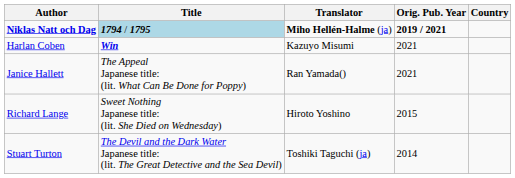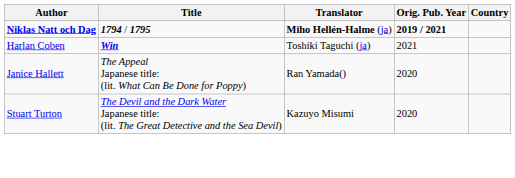 <table class="wikitable">
 <tr>
 <th>Author</th>
 <th>Title</th>
 <th>Translator</th>
 <th>Orig. Pub. Year</th>
 <th>Country</th>
 </tr>
 <tr>
 <td><strong><a href='#'>Niklas Natt och Dag</a></strong></td>
-<td style="background: lightblue;"><strong><em>1794</em></strong> / <strong><em>1795</em></strong></td>
+<td><strong><em>1794</em></strong> / <strong><em>1795</em></strong></td>
 <td><strong>Miho Hellén-Halme</strong> (<a href='#'>ja</a>)</td>
 <td><strong>2019 / 2021</strong></td>
 <td><strong></strong></td>
 </tr>
 <tr>
 <td><a href='#'>Harlan Coben</a></td>
 <td><strong><em><a href='#'>Win</a></em><br></strong></td>
-<td>Kazuyo Misumi</td>
+<td>Toshiki Taguchi (<a href='#'>ja</a>)</td>
 <td>2021</td>
 <td></td>
 </tr>
 <tr>
 <td><a href='#'>Janice Hallett</a></td>
 <td><em>The Appeal</em><br>Japanese title: <br>(lit. <em>What Can Be Done for Poppy</em>)</td>
 <td>Ran Yamada()</td>
-<td>2021</td>
-<td></td>
-</tr>
-<tr>
-<td><a href='#'>Richard Lange</a></td>
-<td><em>Sweet Nothing</em><br>Japanese title: <br>(lit. <em>She Died on Wednesday</em>)</td>
-<td>Hiroto Yoshino</td>
-<td>2015</td>
+<td>2020</td>
 <td></td>
 </tr>
 <tr>
 <td><a href='#'>Stuart Turton</a></td>
 <td><em><a href='#'>The Devil and the Dark Water</a></em><br>Japanese title: <br>(lit. <em>The Great Detective and the Sea Devil</em>)</td>
-<td>Toshiki Taguchi (<a href='#'>ja</a>)</td>
-<td>2014</td>
+<td>Kazuyo Misumi</td>
+<td>2020</td>
 <td></td>
 </tr>
 </table>
